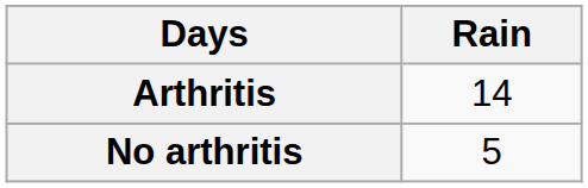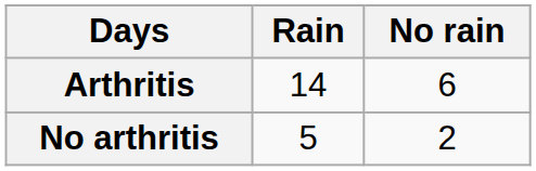 <table class="wikitable" style="width:250px;text-align:center;margin: 1em auto 1em auto">
 <tr>
 <th>Days</th>
 <th>Rain</th>
+<th>No rain</th>
 </tr>
 <tr>
 <th>Arthritis</th>
 <td>14</td>
+<td>6</td>
 </tr>
 <tr>
 <th>No arthritis</th>
 <td>5</td>
+<td>2</td>
 </tr>
 </table>
